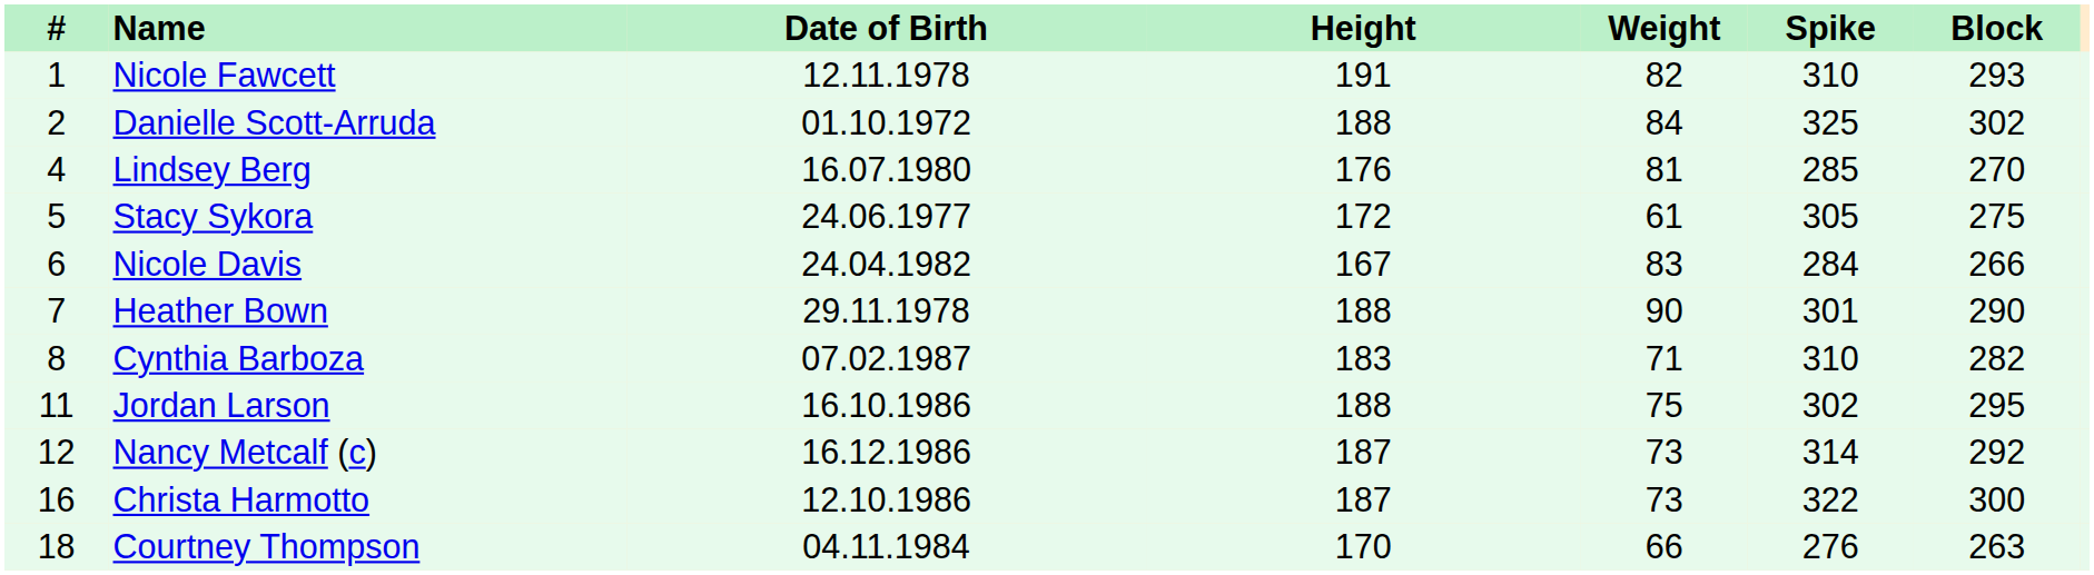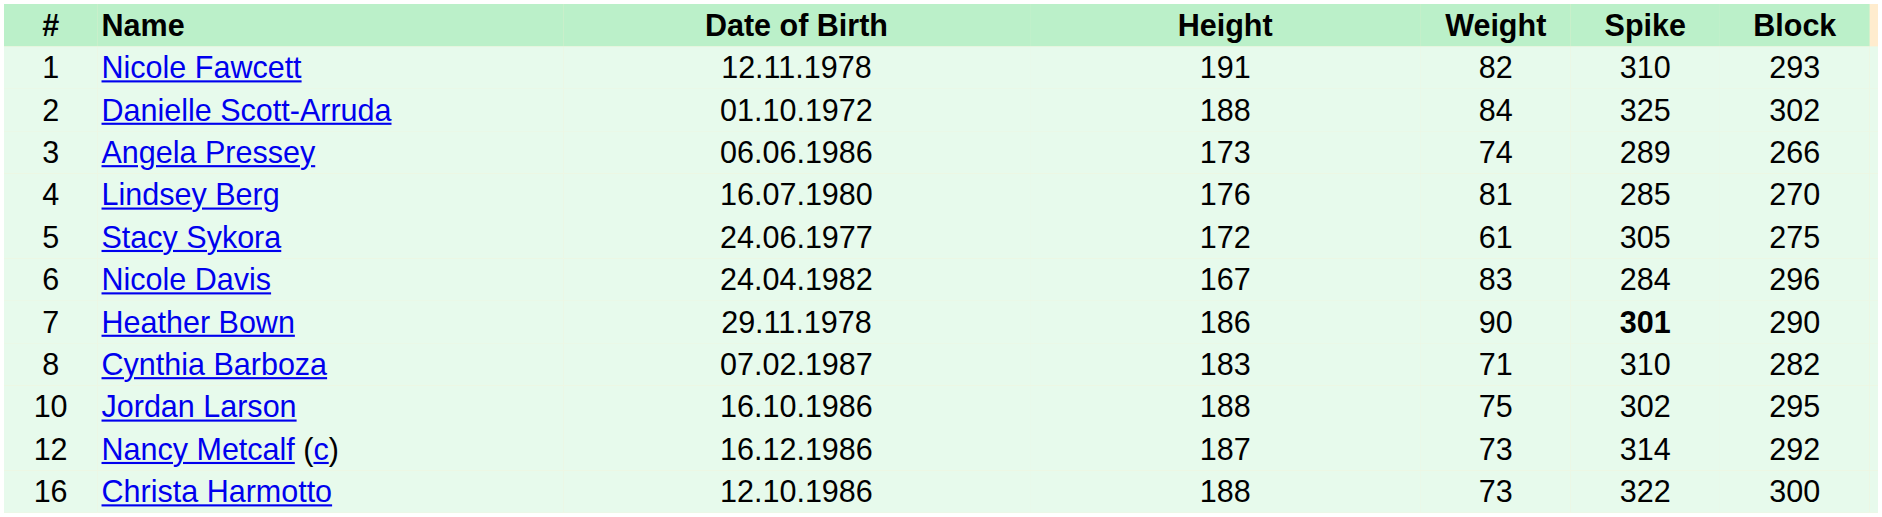 <table border=0 cellpadding=2 cellspacing=0  |- bgcolor=#FFECCE style="text-align:center; font-size:90%;" width=100%>
 <tr bgcolor=#BBF0C9>
 <th width=5%>#</th>
 <th width=25% align=left>Name</th>
 <th width=25%>Date of Birth</th>
 <th width=21%>Height</th>
 <th width=8%>Weight</th>
 <th width=8%>Spike</th>
 <th width=8%>Block</th>
 </tr>
 <tr bgcolor=#E7FAEC>
 <td>1</td>
 <td align=left><a href='#'>Nicole Fawcett</a></td>
 <td>12.11.1978</td>
 <td>191</td>
 <td>82</td>
 <td>310</td>
 <td>293</td>
 <td></td>
 </tr>
 <tr bgcolor=#E7FAEC>
 <td>2</td>
 <td align=left><a href='#'>Danielle Scott-Arruda</a></td>
 <td>01.10.1972</td>
 <td>188</td>
 <td>84</td>
 <td>325</td>
 <td>302</td>
 <td></td>
 </tr>
 <tr bgcolor=#E7FAEC>
+<td>3</td>
+<td align=left><a href='#'>Angela Pressey</a></td>
+<td>06.06.1986</td>
+<td>173</td>
+<td>74</td>
+<td>289</td>
+<td>266</td>
+<td></td>
+</tr>
+<tr bgcolor=#E7FAEC>
 <td>4</td>
 <td align=left><a href='#'>Lindsey Berg</a></td>
 <td>16.07.1980</td>
 <td>176</td>
 <td>81</td>
 <td>285</td>
 <td>270</td>
 <td></td>
 </tr>
 <tr bgcolor=#E7FAEC>
 <td>5</td>
 <td align=left><a href='#'>Stacy Sykora</a></td>
 <td>24.06.1977</td>
 <td>172</td>
 <td>61</td>
 <td>305</td>
 <td>275</td>
 <td></td>
 </tr>
 <tr bgcolor=#E7FAEC>
 <td>6</td>
 <td align=left><a href='#'>Nicole Davis</a></td>
 <td>24.04.1982</td>
 <td>167</td>
 <td>83</td>
 <td>284</td>
-<td>266</td>
+<td>296</td>
 <td></td>
 </tr>
 <tr bgcolor=#E7FAEC>
 <td>7</td>
 <td align=left><a href='#'>Heather Bown</a></td>
 <td>29.11.1978</td>
-<td>188</td>
+<td>186</td>
 <td>90</td>
-<td>301</td>
+<td><strong>301</strong></td>
 <td>290</td>
 <td></td>
 </tr>
 <tr bgcolor=#E7FAEC>
 <td>8</td>
 <td align=left><a href='#'>Cynthia Barboza</a></td>
 <td>07.02.1987</td>
 <td>183</td>
 <td>71</td>
 <td>310</td>
 <td>282</td>
 <td></td>
 </tr>
 <tr bgcolor=#E7FAEC>
-<td>11</td>
+<td>10</td>
 <td align=left><a href='#'>Jordan Larson</a></td>
 <td>16.10.1986</td>
 <td>188</td>
 <td>75</td>
 <td>302</td>
 <td>295</td>
 <td></td>
 </tr>
 <tr bgcolor=#E7FAEC>
 <td>12</td>
 <td align=left><a href='#'>Nancy Metcalf</a> (<a href='#'>c</a>)</td>
 <td>16.12.1986</td>
 <td>187</td>
 <td>73</td>
 <td>314</td>
 <td>292</td>
 <td></td>
 </tr>
 <tr bgcolor=#E7FAEC>
 <td>16</td>
 <td align=left><a href='#'>Christa Harmotto</a></td>
 <td>12.10.1986</td>
-<td>187</td>
+<td>188</td>
 <td>73</td>
 <td>322</td>
 <td>300</td>
 <td></td>
 </tr>
-<tr bgcolor=#E7FAEC>
-<td>18</td>
-<td align=left><a href='#'>Courtney Thompson</a></td>
-<td>04.11.1984</td>
-<td>170</td>
-<td>66</td>
-<td>276</td>
-<td>263</td>
-<td></td>
-</tr>
 </table>
